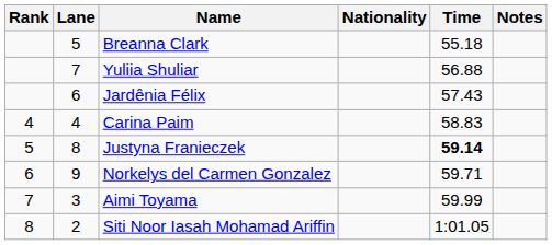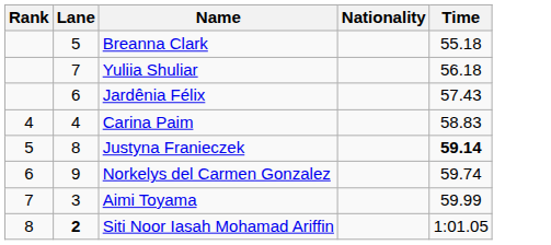 <table class="wikitable sortable" style="text-align:center">
 <tr>
 <th>Rank</th>
 <th>Lane</th>
 <th>Name</th>
 <th>Nationality</th>
 <th>Time</th>
-<th>Notes</th>
 </tr>
 <tr>
 <td></td>
 <td>5</td>
 <td align="left"><a href='#'>Breanna Clark</a></td>
 <td align="left"></td>
 <td>55.18</td>
-<td><strong></strong></td>
 </tr>
 <tr>
 <td></td>
 <td>7</td>
 <td align="left"><a href='#'>Yuliia Shuliar</a></td>
 <td align="left"></td>
-<td>56.88</td>
-<td></td>
+<td>56.18</td>
 </tr>
 <tr>
 <td></td>
 <td>6</td>
 <td align="left"><a href='#'>Jardênia Félix</a></td>
 <td align="left"></td>
 <td>57.43</td>
-<td></td>
 </tr>
 <tr>
 <td>4</td>
 <td>4</td>
 <td align="left"><a href='#'>Carina Paim</a></td>
 <td align="left"></td>
 <td>58.83</td>
-<td></td>
 </tr>
 <tr>
 <td>5</td>
 <td>8</td>
 <td align="left"><a href='#'>Justyna Franieczek</a></td>
 <td align="left"></td>
 <td><strong>59.14</strong></td>
-<td></td>
 </tr>
 <tr>
 <td>6</td>
 <td>9</td>
 <td align="left"><a href='#'>Norkelys del Carmen Gonzalez</a></td>
 <td align="left"></td>
-<td>59.71</td>
-<td></td>
+<td>59.74</td>
 </tr>
 <tr>
 <td>7</td>
 <td>3</td>
 <td align="left"><a href='#'>Aimi Toyama</a></td>
 <td align="left"></td>
 <td>59.99</td>
-<td></td>
 </tr>
 <tr>
 <td>8</td>
-<td>2</td>
+<td><strong>2</strong></td>
 <td align="left"><a href='#'>Siti Noor Iasah Mohamad Ariffin</a></td>
 <td align="left"></td>
 <td>1:01.05</td>
-<td></td>
 </tr>
 </table>
